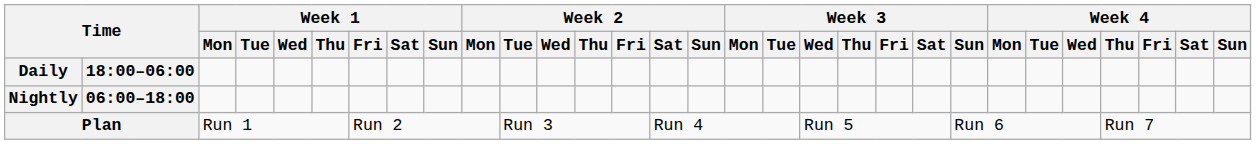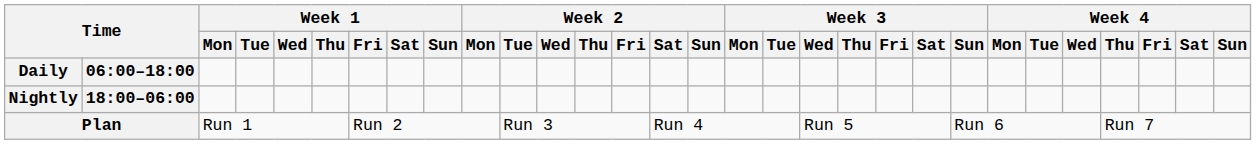 <table class="wikitable">
 <tr>
 <th rowspan=2 colspan=2>Time</th>
 <th colspan=7>Week 1</th>
 <th colspan=7>Week 2</th>
 <th colspan=7>Week 3</th>
 <th colspan=7>Week 4</th>
 </tr>
 <tr>
 <th>Mon</th>
 <th>Tue</th>
 <th>Wed</th>
 <th>Thu</th>
 <th>Fri</th>
 <th>Sat</th>
 <th>Sun</th>
 <th>Mon</th>
 <th>Tue</th>
 <th>Wed</th>
 <th>Thu</th>
 <th>Fri</th>
 <th>Sat</th>
 <th>Sun</th>
 <th>Mon</th>
 <th>Tue</th>
 <th>Wed</th>
 <th>Thu</th>
 <th>Fri</th>
 <th>Sat</th>
 <th>Sun</th>
 <th>Mon</th>
 <th>Tue</th>
 <th>Wed</th>
 <th>Thu</th>
 <th>Fri</th>
 <th>Sat</th>
 <th>Sun</th>
 </tr>
 <tr>
 <th>Daily</th>
-<th>18:00–06:00</th>
+<th>06:00–18:00</th>
 <td></td>
 <td></td>
 <td></td>
 <td></td>
 <td></td>
 <td></td>
 <td></td>
 <td></td>
 <td></td>
 <td></td>
 <td></td>
 <td></td>
 <td></td>
 <td></td>
 <td></td>
 <td></td>
 <td></td>
 <td></td>
 <td></td>
 <td></td>
 <td></td>
 <td></td>
 <td></td>
 <td></td>
 <td></td>
 <td></td>
 <td></td>
 <td></td>
 </tr>
 <tr>
 <th>Nightly</th>
-<th>06:00–18:00</th>
+<th>18:00–06:00</th>
 <td></td>
 <td></td>
 <td></td>
 <td></td>
 <td></td>
 <td></td>
 <td></td>
 <td></td>
 <td></td>
 <td></td>
 <td></td>
 <td></td>
 <td></td>
 <td></td>
 <td></td>
 <td></td>
 <td></td>
 <td></td>
 <td></td>
 <td></td>
 <td></td>
 <td></td>
 <td></td>
 <td></td>
 <td></td>
 <td></td>
 <td></td>
 <td></td>
 </tr>
 <tr>
 <th colspan=2>Plan</th>
 <td colspan=4>Run 1</td>
 <td colspan=4>Run 2</td>
 <td colspan=4>Run 3</td>
 <td colspan=4>Run 4</td>
 <td colspan=4>Run 5</td>
 <td colspan=4>Run 6</td>
 <td colspan=4>Run 7</td>
 </tr>
 </table>
